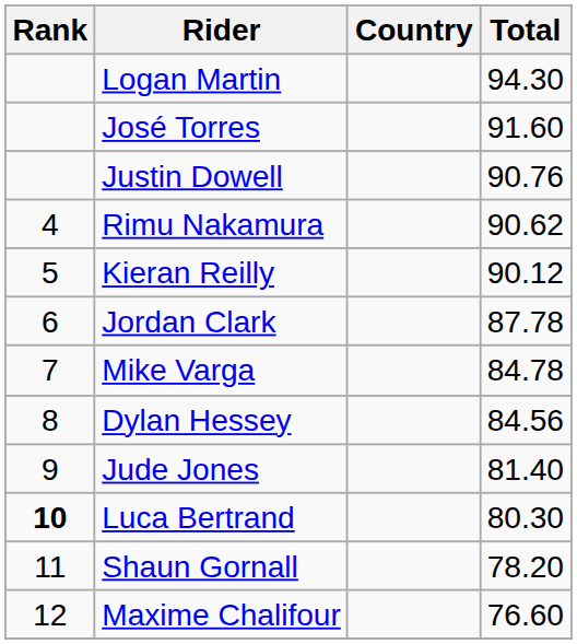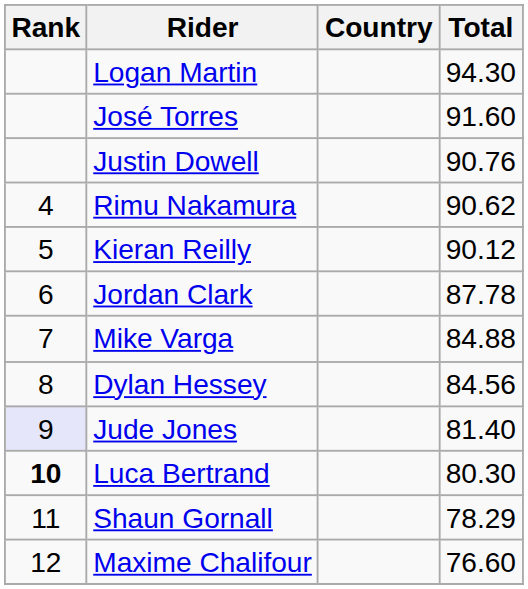 <table class="wikitable sortable" style="font-size:95%; text-align:center;">
 <tr>
 <th>Rank</th>
 <th>Rider</th>
 <th>Country</th>
 <th>Total</th>
 </tr>
 <tr>
 <td></td>
 <td align=left><a href='#'>Logan Martin</a></td>
 <td align=left></td>
 <td>94.30</td>
 </tr>
 <tr>
 <td></td>
 <td align=left><a href='#'>José Torres</a></td>
 <td align=left></td>
 <td>91.60</td>
 </tr>
 <tr>
 <td></td>
 <td align=left><a href='#'>Justin Dowell</a></td>
 <td align=left></td>
 <td>90.76</td>
 </tr>
 <tr>
 <td>4</td>
 <td align=left><a href='#'>Rimu Nakamura</a></td>
 <td align=left></td>
 <td>90.62</td>
 </tr>
 <tr>
 <td>5</td>
 <td align=left><a href='#'>Kieran Reilly</a></td>
 <td align=left></td>
 <td>90.12</td>
 </tr>
 <tr>
 <td>6</td>
 <td align=left><a href='#'>Jordan Clark</a></td>
 <td align=left></td>
 <td>87.78</td>
 </tr>
 <tr>
 <td>7</td>
 <td align=left><a href='#'>Mike Varga</a></td>
 <td align=left></td>
-<td>84.78</td>
+<td>84.88</td>
 </tr>
 <tr>
 <td>8</td>
 <td align=left><a href='#'>Dylan Hessey</a></td>
 <td align=left></td>
 <td>84.56</td>
 </tr>
 <tr>
-<td>9</td>
+<td style="background: lavender;">9</td>
 <td align=left><a href='#'>Jude Jones</a></td>
 <td align=left></td>
 <td>81.40</td>
 </tr>
 <tr>
 <td><strong>10</strong></td>
 <td align=left><a href='#'>Luca Bertrand</a></td>
 <td align=left></td>
 <td>80.30</td>
 </tr>
 <tr>
 <td>11</td>
 <td align=left><a href='#'>Shaun Gornall</a></td>
 <td align=left></td>
-<td>78.20</td>
+<td>78.29</td>
 </tr>
 <tr>
 <td>12</td>
 <td align=left><a href='#'>Maxime Chalifour</a></td>
 <td align=left></td>
 <td>76.60</td>
 </tr>
 <tr>
 </tr>
 </table>
